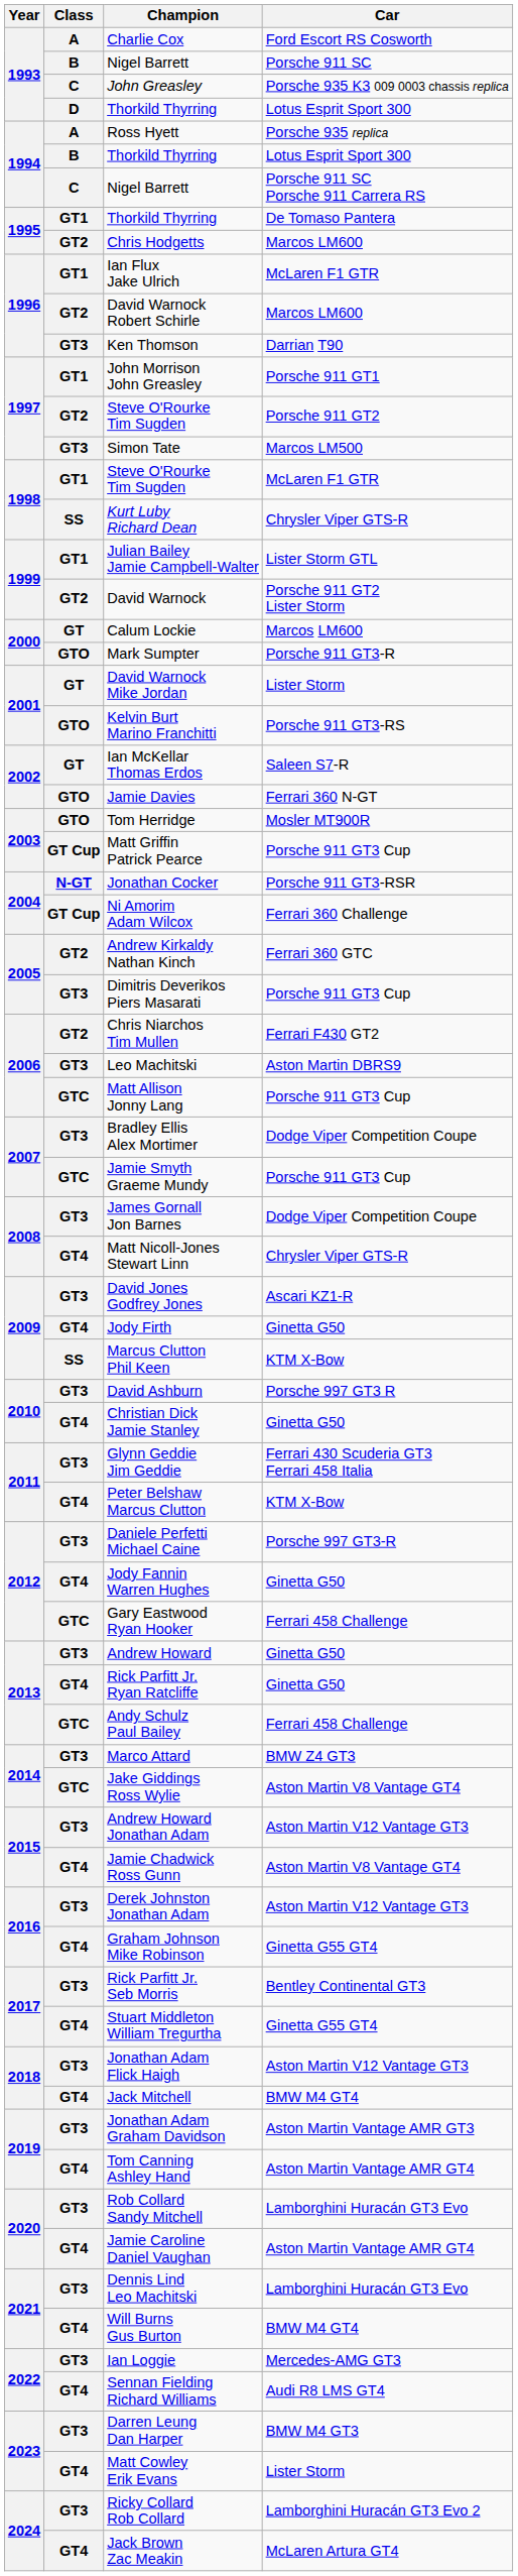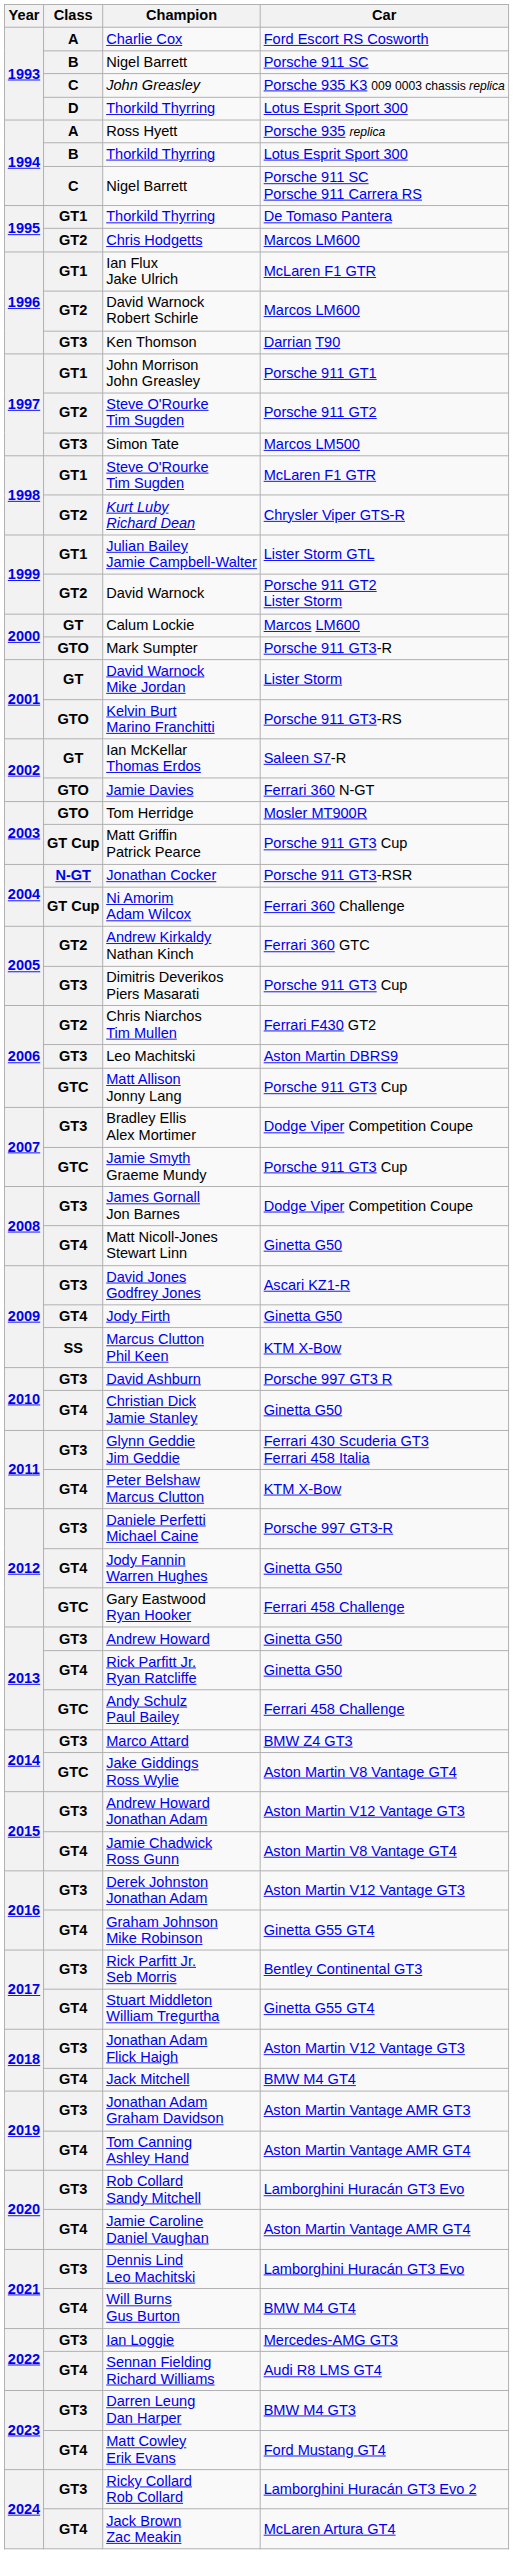 <table class="wikitable sortable">
 <tr>
 <th>Year</th>
 <th>Class</th>
 <th>Champion</th>
 <th>Car</th>
 </tr>
 <tr>
 <th rowspan=4><a href='#'>1993</a></th>
 <th>A</th>
 <td> <a href='#'>Charlie Cox</a></td>
 <td><a href='#'>Ford Escort RS Cosworth</a></td>
 </tr>
 <tr>
 <th>B</th>
 <td> Nigel Barrett</td>
 <td><a href='#'>Porsche 911 SC</a></td>
 </tr>
 <tr>
 <th>C</th>
 <td><em> John Greasley</em></td>
 <td><a href='#'>Porsche 935 K3</a> <small>009 0003 chassis <em>replica</em></small></td>
 </tr>
 <tr>
 <th>D</th>
 <td> <a href='#'>Thorkild Thyrring</a></td>
 <td><a href='#'>Lotus Esprit Sport 300</a></td>
 </tr>
 <tr>
 <th rowspan=3><a href='#'>1994</a></th>
 <th>A</th>
 <td> Ross Hyett</td>
 <td><a href='#'>Porsche 935</a> <small><em>replica</em></small></td>
 </tr>
 <tr>
 <th>B</th>
 <td> <a href='#'>Thorkild Thyrring</a></td>
 <td><a href='#'>Lotus Esprit Sport 300</a></td>
 </tr>
 <tr>
 <th>C</th>
 <td> Nigel Barrett</td>
 <td><a href='#'>Porsche 911 SC</a><br><a href='#'>Porsche 911 Carrera RS</a></td>
 </tr>
 <tr>
 <th rowspan=2><a href='#'>1995</a></th>
 <th>GT1</th>
 <td> <a href='#'>Thorkild Thyrring</a></td>
 <td><a href='#'>De Tomaso Pantera</a></td>
 </tr>
 <tr>
 <th>GT2</th>
 <td> <a href='#'>Chris Hodgetts</a></td>
 <td><a href='#'>Marcos LM600</a></td>
 </tr>
 <tr>
 <th rowspan=3><a href='#'>1996</a></th>
 <th>GT1</th>
 <td> Ian Flux<br> Jake Ulrich</td>
 <td><a href='#'>McLaren F1 GTR</a></td>
 </tr>
 <tr>
 <th>GT2</th>
 <td> David Warnock<br> Robert Schirle</td>
 <td><a href='#'>Marcos LM600</a></td>
 </tr>
 <tr>
 <th>GT3</th>
 <td> Ken Thomson</td>
 <td><a href='#'>Darrian</a> <a href='#'>T90</a></td>
 </tr>
 <tr>
 <th rowspan=3><a href='#'>1997</a></th>
 <th>GT1</th>
 <td> John Morrison<br> John Greasley</td>
 <td><a href='#'>Porsche 911 GT1</a></td>
 </tr>
 <tr>
 <th>GT2</th>
 <td> <a href='#'>Steve O'Rourke</a><br> <a href='#'>Tim Sugden</a></td>
 <td><a href='#'>Porsche 911 GT2</a></td>
 </tr>
 <tr>
 <th>GT3</th>
 <td> Simon Tate</td>
 <td><a href='#'>Marcos LM500</a></td>
 </tr>
 <tr>
 <th rowspan=2><a href='#'>1998</a></th>
 <th>GT1</th>
 <td> <a href='#'>Steve O'Rourke</a><br> <a href='#'>Tim Sugden</a></td>
 <td><a href='#'>McLaren F1 GTR</a></td>
 </tr>
 <tr>
-<th>SS</th>
+<th>GT2</th>
 <td><em> <a href='#'>Kurt Luby</a><br> <a href='#'>Richard Dean</a></td>
 <td><a href='#'>Chrysler Viper GTS-R</a></td>
 </tr>
 <tr>
 <th rowspan=2><a href='#'>1999</a></th>
 <th>GT1</th>
 <td> <a href='#'>Julian Bailey</a><br> <a href='#'>Jamie Campbell-Walter</a></td>
 <td><a href='#'>Lister Storm GTL</a></td>
 </tr>
 <tr>
 <th>GT2</th>
 <td> David Warnock</td>
 <td><a href='#'>Porsche 911 GT2</a><br><a href='#'>Lister Storm</a></td>
 </tr>
 <tr>
 <th rowspan=2><a href='#'>2000</a></th>
 <th>GT</th>
 <td> Calum Lockie</td>
 <td><a href='#'>Marcos</a> <a href='#'>LM600</a></td>
 </tr>
 <tr>
 <th>GTO</th>
 <td> Mark Sumpter</td>
 <td><a href='#'>Porsche 911 GT3</a>-R</td>
 </tr>
 <tr>
 <th rowspan=2><a href='#'>2001</a></th>
 <th>GT</th>
 <td> <a href='#'>David Warnock</a><br> <a href='#'>Mike Jordan</a></td>
 <td><a href='#'>Lister Storm</a></td>
 </tr>
 <tr>
 <th>GTO</th>
 <td> <a href='#'>Kelvin Burt</a><br> <a href='#'>Marino Franchitti</a></td>
 <td><a href='#'>Porsche 911 GT3</a>-RS</td>
 </tr>
 <tr>
 <th rowspan=2><a href='#'>2002</a></th>
 <th>GT</th>
 <td> Ian McKellar<br> <a href='#'>Thomas Erdos</a></td>
 <td><a href='#'>Saleen S7</a>-R</td>
 </tr>
 <tr>
 <th>GTO</th>
 <td> <a href='#'>Jamie Davies</a></td>
 <td><a href='#'>Ferrari 360</a> N-GT</td>
 </tr>
 <tr>
 <th rowspan=2><a href='#'>2003</a></th>
 <th>GTO</th>
 <td> Tom Herridge</td>
 <td><a href='#'>Mosler MT900R</a></td>
 </tr>
 <tr>
 <th>GT Cup</th>
 <td> Matt Griffin<br> Patrick Pearce</td>
 <td><a href='#'>Porsche 911 GT3</a> Cup</td>
 </tr>
 <tr>
 <th rowspan=2><a href='#'>2004</a></th>
 <th><a href='#'>N-GT</a></th>
 <td> <a href='#'>Jonathan Cocker</a></td>
 <td><a href='#'>Porsche 911 GT3</a>-RSR</td>
 </tr>
 <tr>
 <th>GT Cup</th>
 <td> <a href='#'>Ni Amorim</a><br> <a href='#'>Adam Wilcox</a></td>
 <td><a href='#'>Ferrari 360</a> Challenge</td>
 </tr>
 <tr>
 <th rowspan=2><a href='#'>2005</a></th>
 <th>GT2</th>
 <td> <a href='#'>Andrew Kirkaldy</a><br> Nathan Kinch</td>
 <td><a href='#'>Ferrari 360</a> GTC</td>
 </tr>
 <tr>
 <th>GT3</th>
 <td> Dimitris Deverikos<br>  Piers Masarati</td>
 <td><a href='#'>Porsche 911 GT3</a> Cup</td>
 </tr>
 <tr>
 <th rowspan=3><a href='#'>2006</a></th>
 <th>GT2</th>
 <td> Chris Niarchos<br> <a href='#'>Tim Mullen</a></td>
 <td><a href='#'>Ferrari F430</a> GT2</td>
 </tr>
 <tr>
 <th>GT3</th>
 <td> Leo Machitski</td>
 <td><a href='#'>Aston Martin DBRS9</a></td>
 </tr>
 <tr>
 <th>GTC</th>
 <td> <a href='#'>Matt Allison</a><br> Jonny Lang</td>
 <td><a href='#'>Porsche 911 GT3</a> Cup</td>
 </tr>
 <tr>
 <th rowspan=2><a href='#'>2007</a></th>
 <th>GT3</th>
 <td> Bradley Ellis<br> Alex Mortimer</td>
 <td><a href='#'>Dodge Viper</a> Competition Coupe</td>
 </tr>
 <tr>
 <th>GTC</th>
 <td> <a href='#'>Jamie Smyth</a><br> Graeme Mundy</td>
 <td><a href='#'>Porsche 911 GT3</a> Cup</td>
 </tr>
 <tr>
 <th rowspan=2><a href='#'>2008</a></th>
 <th>GT3</th>
 <td> <a href='#'>James Gornall</a><br> Jon Barnes</td>
 <td><a href='#'>Dodge Viper</a> Competition Coupe</td>
 </tr>
 <tr>
 <th>GT4</th>
 <td> Matt Nicoll-Jones<br> Stewart Linn</td>
-<td><a href='#'>Chrysler Viper GTS-R</a></td>
+<td><a href='#'>Ginetta G50</a></td>
 </tr>
 <tr>
 <th rowspan=3><a href='#'>2009</a></th>
 <th>GT3</th>
 <td> <a href='#'>David Jones</a><br> <a href='#'>Godfrey Jones</a></td>
 <td><a href='#'>Ascari KZ1-R</a></td>
 </tr>
 <tr>
 <th>GT4</th>
 <td> <a href='#'>Jody Firth</a></td>
 <td><a href='#'>Ginetta G50</a></td>
 </tr>
 <tr>
 <th>SS</th>
 <td> <a href='#'>Marcus Clutton</a><br> <a href='#'>Phil Keen</a></td>
 <td><a href='#'>KTM X-Bow</a></td>
 </tr>
 <tr>
 <th rowspan=2><a href='#'>2010</a></th>
 <th>GT3</th>
 <td> <a href='#'>David Ashburn</a></td>
 <td><a href='#'>Porsche 997 GT3 R</a></td>
 </tr>
 <tr>
 <th>GT4</th>
 <td> <a href='#'>Christian Dick</a><br> <a href='#'>Jamie Stanley</a></td>
 <td><a href='#'>Ginetta G50</a></td>
 </tr>
 <tr>
 <th rowspan=2><a href='#'>2011</a></th>
 <th>GT3</th>
 <td> <a href='#'>Glynn Geddie</a><br> <a href='#'>Jim Geddie</a></td>
 <td><a href='#'>Ferrari 430 Scuderia GT3</a><br><a href='#'>Ferrari 458 Italia</a></td>
 </tr>
 <tr>
 <th>GT4</th>
 <td> <a href='#'>Peter Belshaw</a><br> <a href='#'>Marcus Clutton</a></td>
 <td><a href='#'>KTM X-Bow</a></td>
 </tr>
 <tr>
 <th rowspan=3><a href='#'>2012</a></th>
 <th>GT3</th>
 <td> <a href='#'>Daniele Perfetti</a>  <br>  <a href='#'>Michael Caine</a></td>
 <td><a href='#'>Porsche 997 GT3-R</a></td>
 </tr>
 <tr>
 <th>GT4</th>
 <td> <a href='#'>Jody Fannin</a> <br>  <a href='#'>Warren Hughes</a></td>
 <td><a href='#'>Ginetta G50</a></td>
 </tr>
 <tr>
 <th>GTC</th>
 <td> Gary Eastwood <br>  <a href='#'>Ryan Hooker</a></td>
 <td><a href='#'>Ferrari 458 Challenge</a></td>
 </tr>
 <tr>
 <th rowspan=3><a href='#'>2013</a></th>
 <th>GT3</th>
 <td> <a href='#'>Andrew Howard</a></td>
 <td><a href='#'>Ginetta G50</a></td>
 </tr>
 <tr>
 <th>GT4</th>
 <td> <a href='#'>Rick Parfitt Jr.</a> <br> <a href='#'>Ryan Ratcliffe</a></td>
 <td><a href='#'>Ginetta G50</a></td>
 </tr>
 <tr>
 <th>GTC</th>
 <td> <a href='#'>Andy Schulz</a><br>         <a href='#'>Paul Bailey</a></td>
 <td><a href='#'>Ferrari 458 Challenge</a></td>
 </tr>
 <tr>
 <th rowspan=2><a href='#'>2014</a></th>
 <th>GT3</th>
 <td> <a href='#'>Marco Attard</a></td>
 <td><a href='#'>BMW Z4 GT3</a></td>
 </tr>
 <tr>
 <th>GTC</th>
 <td> <a href='#'>Jake Giddings</a><br>    <a href='#'>Ross Wylie</a></td>
 <td><a href='#'>Aston Martin V8 Vantage GT4</a></td>
 </tr>
 <tr>
 <th rowspan=2><a href='#'>2015</a></th>
 <th>GT3</th>
 <td> <a href='#'>Andrew Howard</a><br> <a href='#'>Jonathan Adam</a></td>
 <td><a href='#'>Aston Martin V12 Vantage GT3</a></td>
 </tr>
 <tr>
 <th>GT4</th>
 <td> <a href='#'>Jamie Chadwick</a><br> <a href='#'>Ross Gunn</a></td>
 <td><a href='#'>Aston Martin V8 Vantage GT4</a></td>
 </tr>
 <tr>
 <th rowspan=2><a href='#'>2016</a></th>
 <th>GT3</th>
 <td> <a href='#'>Derek Johnston</a><br> <a href='#'>Jonathan Adam</a></td>
 <td><a href='#'>Aston Martin V12 Vantage GT3</a></td>
 </tr>
 <tr>
 <th>GT4</th>
 <td> <a href='#'>Graham Johnson</a><br> <a href='#'>Mike Robinson</a></td>
 <td><a href='#'>Ginetta G55 GT4</a></td>
 </tr>
 <tr>
 <th rowspan=2><a href='#'>2017</a></th>
 <th>GT3</th>
 <td> <a href='#'>Rick Parfitt Jr.</a><br> <a href='#'>Seb Morris</a></td>
 <td><a href='#'>Bentley Continental GT3</a></td>
 </tr>
 <tr>
 <th>GT4</th>
 <td> <a href='#'>Stuart Middleton</a><br> <a href='#'>William Tregurtha</a></td>
 <td><a href='#'>Ginetta G55 GT4</a></td>
 </tr>
 <tr>
 <th rowspan=2><a href='#'>2018</a></th>
 <th>GT3</th>
 <td> <a href='#'>Jonathan Adam</a><br> <a href='#'>Flick Haigh</a></td>
 <td><a href='#'>Aston Martin V12 Vantage GT3</a></td>
 </tr>
 <tr>
 <th>GT4</th>
 <td> <a href='#'>Jack Mitchell</a></td>
 <td><a href='#'>BMW M4 GT4</a></td>
 </tr>
 <tr>
 <th rowspan=2><a href='#'>2019</a></th>
 <th>GT3</th>
 <td> <a href='#'>Jonathan Adam</a><br> <a href='#'>Graham Davidson</a></td>
 <td><a href='#'>Aston Martin Vantage AMR GT3</a></td>
 </tr>
 <tr>
 <th>GT4</th>
 <td> <a href='#'>Tom Canning</a><br> <a href='#'>Ashley Hand</a></td>
 <td><a href='#'>Aston Martin Vantage AMR GT4</a></td>
 </tr>
 <tr>
 <th rowspan=2><a href='#'>2020</a></th>
 <th>GT3</th>
 <td> <a href='#'>Rob Collard</a><br> <a href='#'>Sandy Mitchell</a></td>
 <td><a href='#'>Lamborghini Huracán GT3 Evo</a></td>
 </tr>
 <tr>
 <th>GT4</th>
 <td> <a href='#'>Jamie Caroline</a><br> <a href='#'>Daniel Vaughan</a></td>
 <td><a href='#'>Aston Martin Vantage AMR GT4</a></td>
 </tr>
 <tr>
 <th rowspan=2><a href='#'>2021</a></th>
 <th>GT3</th>
 <td> <a href='#'>Dennis Lind</a><br> <a href='#'>Leo Machitski</a></td>
 <td><a href='#'>Lamborghini Huracán GT3 Evo</a></td>
 </tr>
 <tr>
 <th>GT4</th>
 <td> <a href='#'>Will Burns</a><br> <a href='#'>Gus Burton</a></td>
 <td><a href='#'>BMW M4 GT4</a></td>
 </tr>
 <tr>
 <th rowspan=2><a href='#'>2022</a></th>
 <th>GT3</th>
 <td> <a href='#'>Ian Loggie</a></td>
 <td><a href='#'>Mercedes-AMG GT3</a></td>
 </tr>
 <tr>
 <th>GT4</th>
 <td> <a href='#'>Sennan Fielding</a><br> <a href='#'>Richard Williams</a></td>
 <td><a href='#'>Audi R8 LMS GT4</a></td>
 </tr>
 <tr>
 <th rowspan=2><a href='#'>2023</a></th>
 <th>GT3</th>
 <td> <a href='#'>Darren Leung</a><br> <a href='#'>Dan Harper</a></td>
 <td><a href='#'>BMW M4 GT3</a></td>
 </tr>
 <tr>
 <th>GT4</th>
 <td> <a href='#'>Matt Cowley</a><br> <a href='#'>Erik Evans</a></td>
-<td><a href='#'>Lister Storm</a></td>
+<td><a href='#'>Ford Mustang GT4</a></td>
 </tr>
 <tr>
 <th rowspan=2><a href='#'>2024</a></th>
 <th>GT3</th>
 <td> <a href='#'>Ricky Collard</a><br> <a href='#'>Rob Collard</a></td>
 <td><a href='#'>Lamborghini Huracán GT3 Evo 2</a></td>
 </tr>
 <tr>
 <th>GT4</th>
 <td> <a href='#'>Jack Brown</a><br> <a href='#'>Zac Meakin</a></td>
 <td><a href='#'>McLaren Artura GT4</a></td>
 </tr>
 </table>
